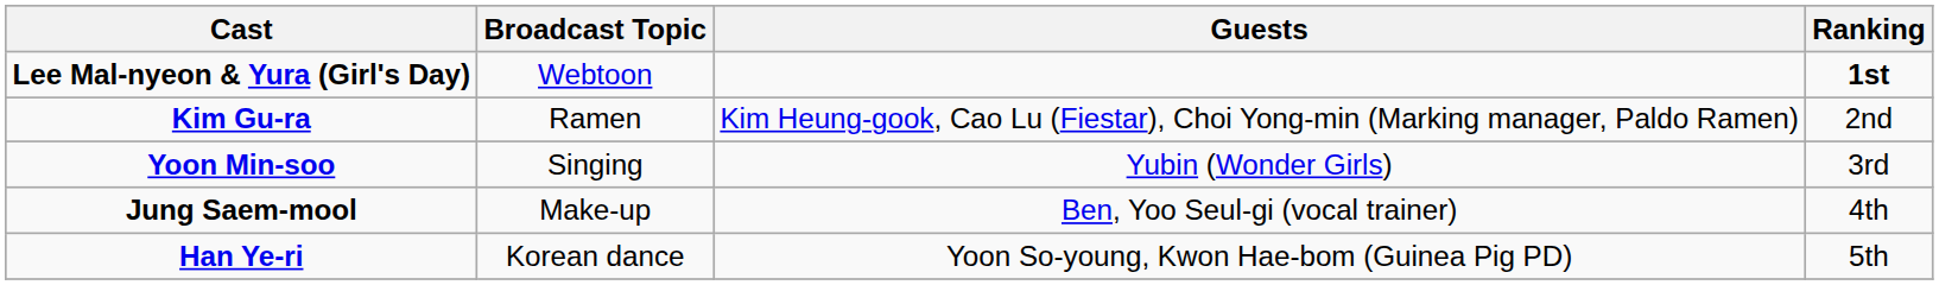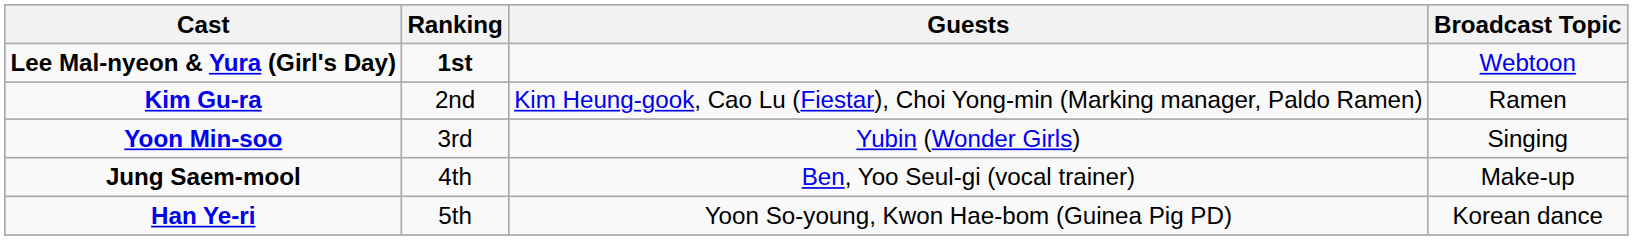 <table class="wikitable" style="font-size:90%;">
 <tr>
 <th>Cast</th>
+<th>Ranking</th>
+<th>Guests</th>
 <th>Broadcast Topic</th>
-<th>Guests</th>
-<th>Ranking</th>
 </tr>
 <tr align="center">
 <td><strong>Lee Mal-nyeon & <a href='#'>Yura</a> (Girl's Day)</strong></td>
+<td><strong>1st</strong></td>
+<td></td>
 <td><a href='#'>Webtoon</a></td>
-<td></td>
-<td><strong>1st</strong></td>
 </tr>
 <tr align="center">
 <td><strong><a href='#'>Kim Gu-ra</a></strong></td>
+<td>2nd</td>
+<td><a href='#'>Kim Heung-gook</a>, Cao Lu (<a href='#'>Fiestar</a>), Choi Yong-min (Marking manager, Paldo Ramen)</td>
 <td>Ramen</td>
-<td><a href='#'>Kim Heung-gook</a>, Cao Lu (<a href='#'>Fiestar</a>), Choi Yong-min (Marking manager, Paldo Ramen)</td>
-<td>2nd</td>
 </tr>
 <tr align="center">
 <td><strong><a href='#'>Yoon Min-soo</a></strong></td>
+<td>3rd</td>
+<td><a href='#'>Yubin</a> (<a href='#'>Wonder Girls</a>)</td>
 <td>Singing</td>
-<td><a href='#'>Yubin</a> (<a href='#'>Wonder Girls</a>)</td>
-<td>3rd</td>
 </tr>
 <tr align="center">
 <td><strong>Jung Saem-mool</strong></td>
+<td>4th</td>
+<td><a href='#'>Ben</a>, Yoo Seul-gi (vocal trainer)</td>
 <td>Make-up</td>
-<td><a href='#'>Ben</a>, Yoo Seul-gi (vocal trainer)</td>
-<td>4th</td>
 </tr>
 <tr align="center">
 <td><strong><a href='#'>Han Ye-ri</a></strong></td>
+<td>5th</td>
+<td>Yoon So-young, Kwon Hae-bom (Guinea Pig PD)</td>
 <td>Korean dance</td>
-<td>Yoon So-young, Kwon Hae-bom (Guinea Pig PD)</td>
-<td>5th</td>
 </tr>
 </table>
